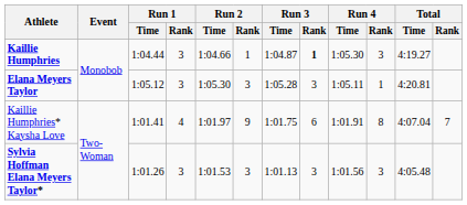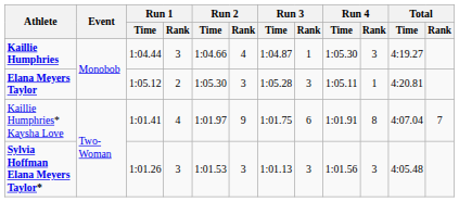 <table class=wikitable style=text-align:center;font-size:90%>
 <tr>
 <th rowspan=2>Athlete</th>
 <th rowspan=2>Event</th>
 <th colspan=2>Run 1</th>
 <th colspan=2>Run 2</th>
 <th colspan=2>Run 3</th>
 <th colspan=2>Run 4</th>
 <th colspan=2>Total</th>
 </tr>
 <tr style=font-size:95%>
 <th>Time</th>
 <th>Rank</th>
 <th>Time</th>
 <th>Rank</th>
 <th>Time</th>
 <th>Rank</th>
 <th>Time</th>
 <th>Rank</th>
 <th>Time</th>
 <th>Rank</th>
 </tr>
 <tr>
 <td align=left><strong><a href='#'>Kaillie Humphries</a></strong></td>
 <td align=left rowspan=2><a href='#'>Monobob</a></td>
 <td>1:04.44</td>
 <td>3</td>
 <td>1:04.66</td>
+<td>4</td>
+<td>1:04.87</td>
 <td>1</td>
-<td>1:04.87</td>
-<td><strong>1</strong></td>
 <td>1:05.30</td>
 <td>3</td>
 <td>4:19.27</td>
 <td></td>
 </tr>
 <tr>
 <td align=left><strong><a href='#'>Elana Meyers Taylor</a></strong></td>
 <td>1:05.12</td>
-<td>3</td>
+<td>2</td>
 <td>1:05.30</td>
 <td>3</td>
 <td>1:05.28</td>
 <td>3</td>
 <td>1:05.11</td>
 <td>1</td>
 <td>4:20.81</td>
 <td></td>
 </tr>
 <tr>
 <td align=left><a href='#'>Kaillie Humphries</a>*<br><a href='#'>Kaysha Love</a></td>
 <td align=left rowspan=2><a href='#'>Two-Woman</a></td>
 <td>1:01.41</td>
 <td>4</td>
 <td>1:01.97</td>
 <td>9</td>
 <td>1:01.75</td>
 <td>6</td>
 <td>1:01.91</td>
 <td>8</td>
 <td>4:07.04</td>
 <td>7</td>
 </tr>
 <tr>
 <td align=left><strong><a href='#'>Sylvia Hoffman</a><br><a href='#'>Elana Meyers Taylor</a>*</strong></td>
 <td>1:01.26</td>
 <td>3</td>
 <td>1:01.53</td>
 <td>3</td>
 <td>1:01.13</td>
 <td>3</td>
 <td>1:01.56</td>
 <td>3</td>
 <td>4:05.48</td>
 <td></td>
 </tr>
 </table>
